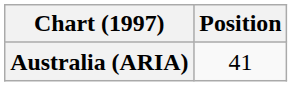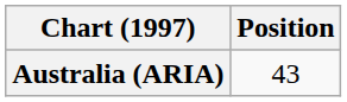 <table class="wikitable plainrowheaders" style="text-align:center">
 <tr>
 <th>Chart (1997)</th>
 <th>Position</th>
 </tr>
 <tr>
 <th scope="row">Australia (ARIA)</th>
-<td>41</td>
+<td>43</td>
 </tr>
 </table>
